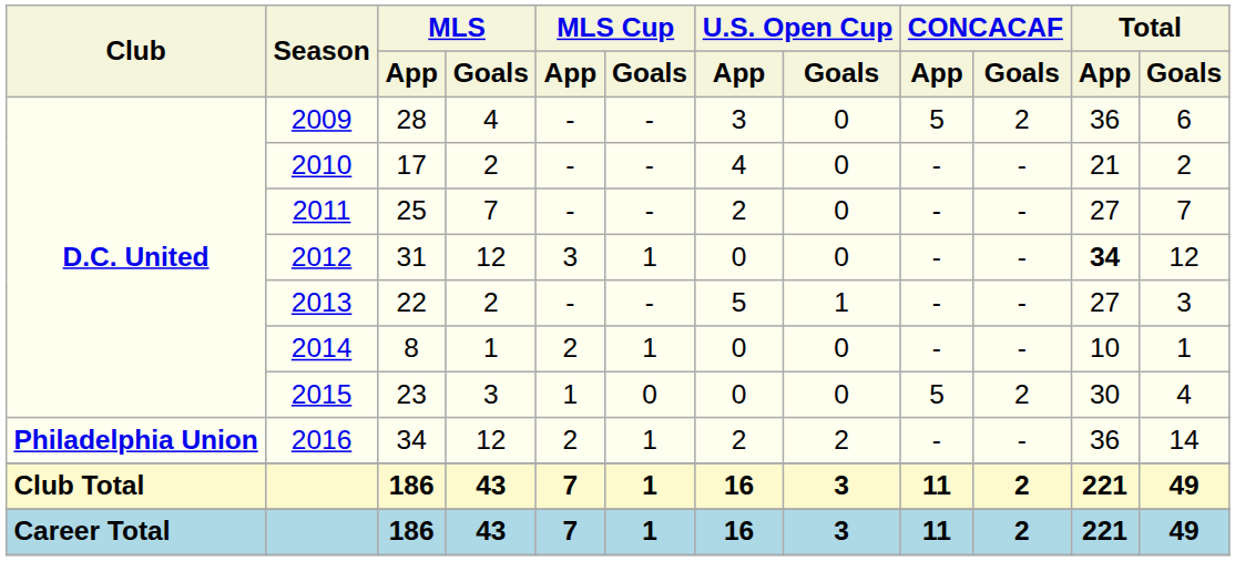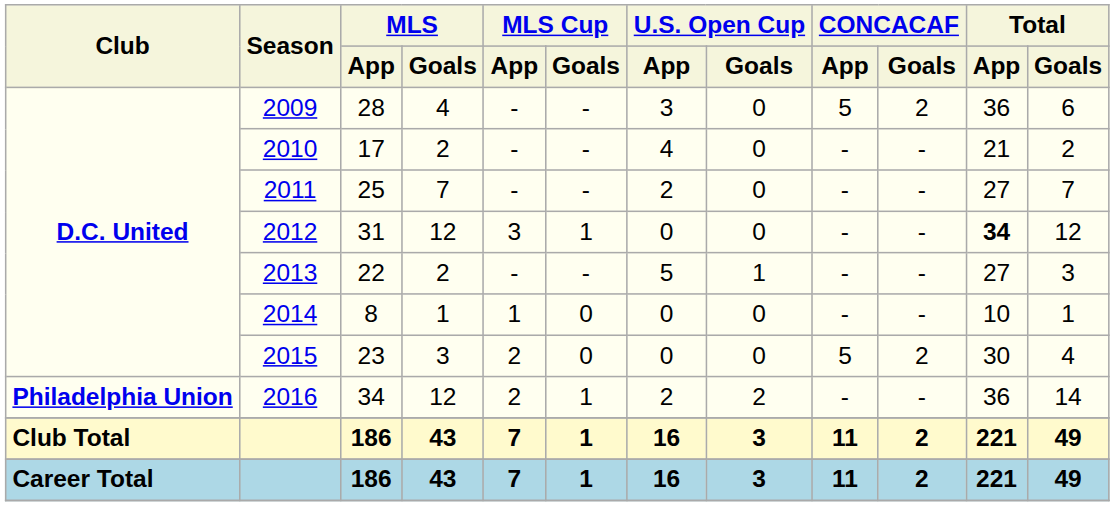 <table border=1 align=center cellpadding=4 cellspacing=2 style="background: ivory; font-size: 100%; border: 1px #aaaaaa solid; border-collapse: collapse; clear:center">
 <tr style="background:beige">
 <th rowspan="2">Club</th>
 <th rowspan="2">Season</th>
 <th colspan="2"><a href='#'>MLS</a></th>
 <th colspan="2"><a href='#'>MLS Cup</a></th>
 <th colspan="2"><a href='#'>U.S. Open Cup</a></th>
 <th colspan="2"><a href='#'>CONCACAF</a></th>
 <th colspan="2">Total</th>
 </tr>
 <tr style="background:beige">
 <th>App</th>
 <th>Goals</th>
 <th>App</th>
 <th>Goals</th>
 <th>App</th>
 <th>Goals</th>
 <th>App</th>
 <th>Goals</th>
 <th>App</th>
 <th>Goals</th>
 </tr>
 <tr>
 <td rowspan="7" align=center valign=center><strong><a href='#'>D.C. United</a></strong><br></td>
 <td align="center"><a href='#'>2009</a></td>
 <td align="center">28</td>
 <td align="center">4</td>
 <td align="center">-</td>
 <td align="center">-</td>
 <td align="center">3</td>
 <td align="center">0</td>
 <td align="center">5</td>
 <td align="center">2</td>
 <td align="center">36</td>
 <td align="center">6</td>
 </tr>
 <tr>
 <td align="center"><a href='#'>2010</a></td>
 <td align="center">17</td>
 <td align="center">2</td>
 <td align="center">-</td>
 <td align="center">-</td>
 <td align="center">4</td>
 <td align="center">0</td>
 <td align="center">-</td>
 <td align="center">-</td>
 <td align="center">21</td>
 <td align="center">2</td>
 </tr>
 <tr>
 <td align="center"><a href='#'>2011</a></td>
 <td align="center">25</td>
 <td align="center">7</td>
 <td align="center">-</td>
 <td align="center">-</td>
 <td align="center">2</td>
 <td align="center">0</td>
 <td align="center">-</td>
 <td align="center">-</td>
 <td align="center">27</td>
 <td align="center">7</td>
 </tr>
 <tr>
 <td align="center"><a href='#'>2012</a></td>
 <td align="center">31</td>
 <td align="center">12</td>
 <td align="center">3</td>
 <td align="center">1</td>
 <td align="center">0</td>
 <td align="center">0</td>
 <td align="center">-</td>
 <td align="center">-</td>
 <td align="center"><strong>34</strong></td>
 <td align="center">12</td>
 </tr>
 <tr>
 <td align="center"><a href='#'>2013</a></td>
 <td align="center">22</td>
 <td align="center">2</td>
 <td align="center">-</td>
 <td align="center">-</td>
 <td align="center">5</td>
 <td align="center">1</td>
 <td align="center">-</td>
 <td align="center">-</td>
 <td align="center">27</td>
 <td align="center">3</td>
 </tr>
 <tr>
 <td align="center"><a href='#'>2014</a></td>
 <td align="center">8</td>
 <td align="center">1</td>
-<td align="center">2</td>
 <td align="center">1</td>
+<td align="center">0</td>
 <td align="center">0</td>
 <td align="center">0</td>
 <td align="center">-</td>
 <td align="center">-</td>
 <td align="center">10</td>
 <td align="center">1</td>
 </tr>
 <tr>
 <td align="center"><a href='#'>2015</a></td>
 <td align="center">23</td>
 <td align="center">3</td>
-<td align="center">1</td>
+<td align="center">2</td>
 <td align="center">0</td>
 <td align="center">0</td>
 <td align="center">0</td>
 <td align="center">5</td>
 <td align="center">2</td>
 <td align="center">30</td>
 <td align="center">4</td>
 </tr>
 <tr>
 <td rowspan="1" align=center valign=center><strong><a href='#'>Philadelphia Union</a></strong><br></td>
 <td align="center"><a href='#'>2016</a></td>
 <td align="center">34</td>
 <td align="center">12</td>
 <td align="center">2</td>
 <td align="center">1</td>
 <td align="center">2</td>
 <td align="center">2</td>
 <td align="center">-</td>
 <td align="center">-</td>
 <td align="center">36</td>
 <td align="center">14</td>
 </tr>
 <tr>
 </tr>
 <tr style="background:lemonchiffon">
 <th colspan="1" align="left">Club Total</th>
 <th></th>
 <th>186</th>
 <th>43</th>
 <th>7</th>
 <th>1</th>
 <th>16</th>
 <th>3</th>
 <th>11</th>
 <th>2</th>
 <th>221</th>
 <th>49</th>
 </tr>
 <tr>
 </tr>
 <tr style="background:lightblue">
 <th colspan="1" align="left">Career Total</th>
 <th></th>
 <th>186</th>
 <th>43</th>
 <th>7</th>
 <th>1</th>
 <th>16</th>
 <th>3</th>
 <th>11</th>
 <th>2</th>
 <th>221</th>
 <th>49</th>
 </tr>
 <tr>
 </tr>
 </table>
